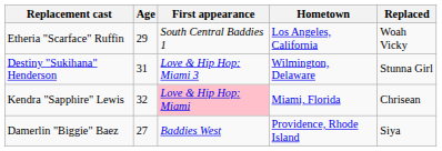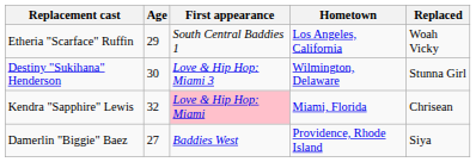 <table class="wikitable">
 <tr>
 <th>Replacement cast</th>
 <th>Age</th>
 <th>First appearance</th>
 <th>Hometown</th>
 <th>Replaced</th>
 </tr>
 <tr>
 <td>Etheria "Scarface" Ruffin</td>
 <td>29</td>
 <td><em>South Central Baddies 1</em></td>
 <td><a href='#'>Los Angeles, California</a></td>
 <td>Woah Vicky</td>
 </tr>
 <tr>
 <td><a href='#'>Destiny "Sukihana" Henderson</a></td>
-<td>31</td>
+<td>30</td>
 <td><em><a href='#'>Love & Hip Hop: Miami 3</a></em></td>
 <td><a href='#'>Wilmington, Delaware</a></td>
 <td>Stunna Girl</td>
 </tr>
 <tr>
 <td>Kendra "Sapphire" Lewis</td>
 <td>32</td>
 <td style="background: pink;"><em><a href='#'>Love & Hip Hop: Miami</a></em></td>
 <td><a href='#'>Miami, Florida</a></td>
 <td>Chrisean</td>
 </tr>
 <tr>
 <td>Damerlin "Biggie" Baez</td>
 <td>27</td>
 <td><em><a href='#'>Baddies West</a></em></td>
 <td><a href='#'>Providence, Rhode Island</a></td>
 <td>Siya</td>
 </tr>
 </table>
